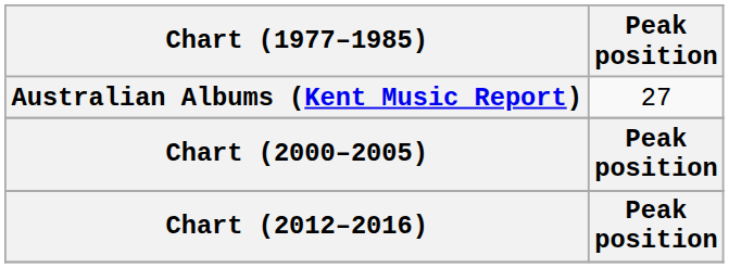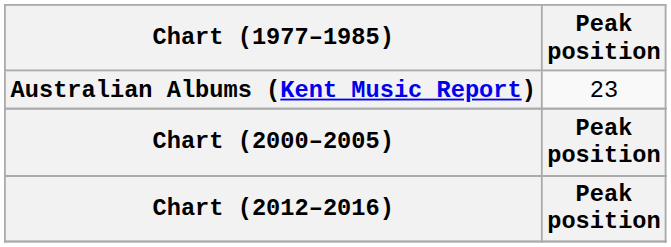 <table class="wikitable sortable plainrowheaders" style="text-align:center;">
 <tr>
 <th scope="col">Chart (1977–1985)</th>
 <th scope="col">Peak<br>position</th>
 </tr>
 <tr>
 <th scope="row">Australian Albums (<a href='#'>Kent Music Report</a>)</th>
-<td>27</td>
+<td>23</td>
 </tr>
 <tr>
 </tr>
 <tr>
 </tr>
 <tr>
 </tr>
 <tr>
 </tr>
 <tr>
 </tr>
 <tr>
 </tr>
 <tr>
 <th scope="col">Chart (2000–2005)</th>
 <th scope="col">Peak<br>position</th>
 </tr>
 <tr>
 </tr>
 <tr>
 </tr>
 <tr>
 <th scope="col">Chart (2012–2016)</th>
 <th scope="col">Peak<br>position</th>
 </tr>
 <tr>
 </tr>
 <tr>
 </tr>
 <tr>
 </tr>
 <tr>
 </tr>
 <tr>
 </tr>
 <tr>
 </tr>
 </table>
